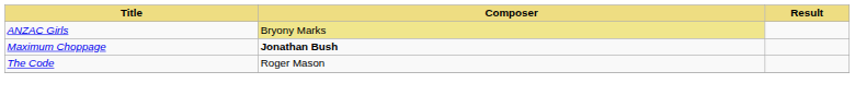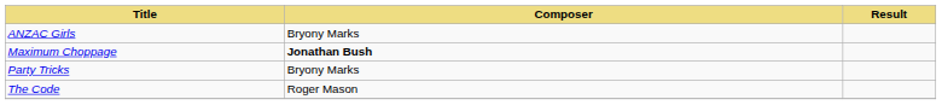 <table class="wikitable" width=100%>
 <tr>
 <th style="width:30%;background:#EEDD82;">Title</th>
 <th style="width:60%;background:#EEDD82;">Composer</th>
 <th style="width:10%;background:#EEDD82;">Result<br></th>
 </tr>
 <tr>
 <td><em><a href='#'>ANZAC Girls</a></em></td>
-<td style="background: khaki;">Bryony Marks</td>
+<td>Bryony Marks</td>
 <td></td>
 </tr>
 <tr>
 <td><em><a href='#'>Maximum Choppage</a></em></td>
 <td><strong>Jonathan Bush</strong></td>
+<td></td>
+</tr>
+<tr>
+<td><em><a href='#'>Party Tricks</a></em></td>
+<td>Bryony Marks</td>
 <td></td>
 </tr>
 <tr>
 <td><em><a href='#'>The Code</a></em></td>
 <td>Roger Mason</td>
 <td></td>
 </tr>
 <tr>
 </tr>
 </table>
